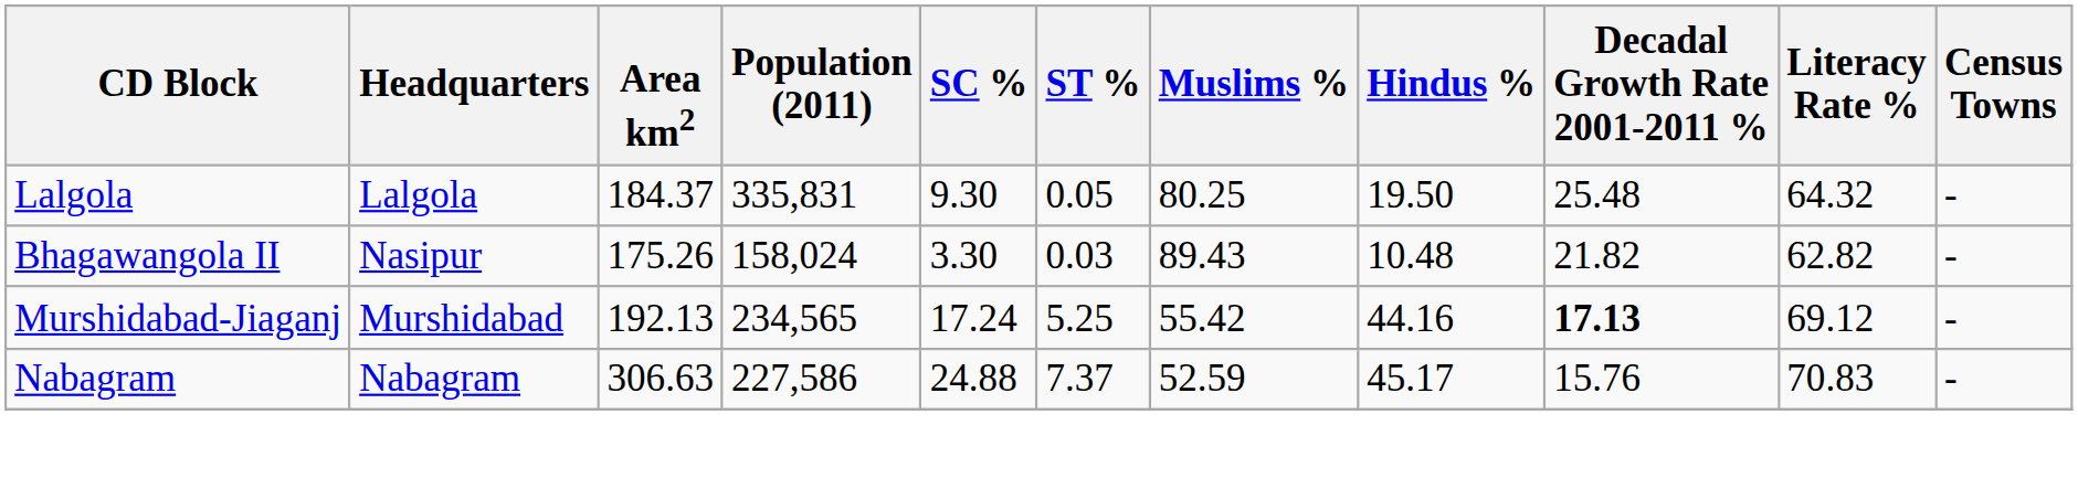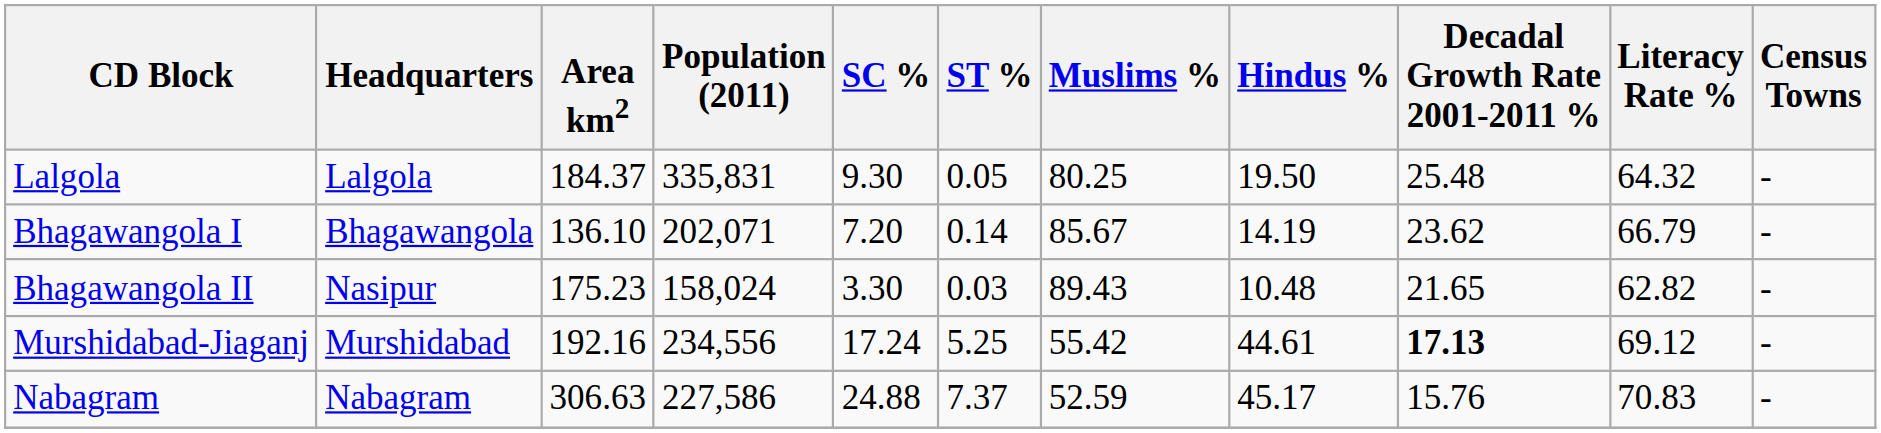 <table class="wikitable sortable">
 <tr>
 <th>CD Block</th>
 <th>Headquarters</th>
 <th><br>Area<br>km<sup>2</sup></th>
 <th>Population<br>(2011)</th>
 <th><a href='#'>SC</a> %</th>
 <th><a href='#'>ST</a> %</th>
 <th><a href='#'>Muslims</a> %</th>
 <th><a href='#'>Hindus</a> %</th>
 <th>Decadal<br> Growth Rate<br> 2001-2011 %</th>
 <th>Literacy<br> Rate %</th>
 <th>Census<br>Towns</th>
 </tr>
 <tr>
 <td><a href='#'>Lalgola</a></td>
 <td><a href='#'>Lalgola</a></td>
 <td>184.37</td>
 <td>335,831</td>
 <td>9.30</td>
 <td>0.05</td>
 <td>80.25</td>
 <td>19.50</td>
 <td>25.48</td>
 <td>64.32</td>
 <td>-</td>
 </tr>
 <tr>
+<td><a href='#'>Bhagawangola I</a></td>
+<td><a href='#'>Bhagawangola</a></td>
+<td>136.10</td>
+<td>202,071</td>
+<td>7.20</td>
+<td>0.14</td>
+<td>85.67</td>
+<td>14.19</td>
+<td>23.62</td>
+<td>66.79</td>
+<td>-</td>
+</tr>
+<tr>
 <td><a href='#'>Bhagawangola II</a></td>
 <td><a href='#'>Nasipur</a></td>
-<td>175.26</td>
+<td>175.23</td>
 <td>158,024</td>
 <td>3.30</td>
 <td>0.03</td>
 <td>89.43</td>
 <td>10.48</td>
-<td>21.82</td>
+<td>21.65</td>
 <td>62.82</td>
 <td>-</td>
 </tr>
 <tr>
 <td><a href='#'>Murshidabad-Jiaganj</a></td>
 <td><a href='#'>Murshidabad</a></td>
-<td>192.13</td>
-<td>234,565</td>
+<td>192.16</td>
+<td>234,556</td>
 <td>17.24</td>
 <td>5.25</td>
 <td>55.42</td>
-<td>44.16</td>
+<td>44.61</td>
 <td><strong>17.13</strong></td>
 <td>69.12</td>
 <td>-</td>
 </tr>
 <tr>
 <td><a href='#'>Nabagram</a></td>
 <td><a href='#'>Nabagram</a></td>
 <td>306.63</td>
 <td>227,586</td>
 <td>24.88</td>
 <td>7.37</td>
 <td>52.59</td>
 <td>45.17</td>
 <td>15.76</td>
 <td>70.83</td>
 <td>-</td>
 </tr>
 <tr>
 </tr>
 </table>
